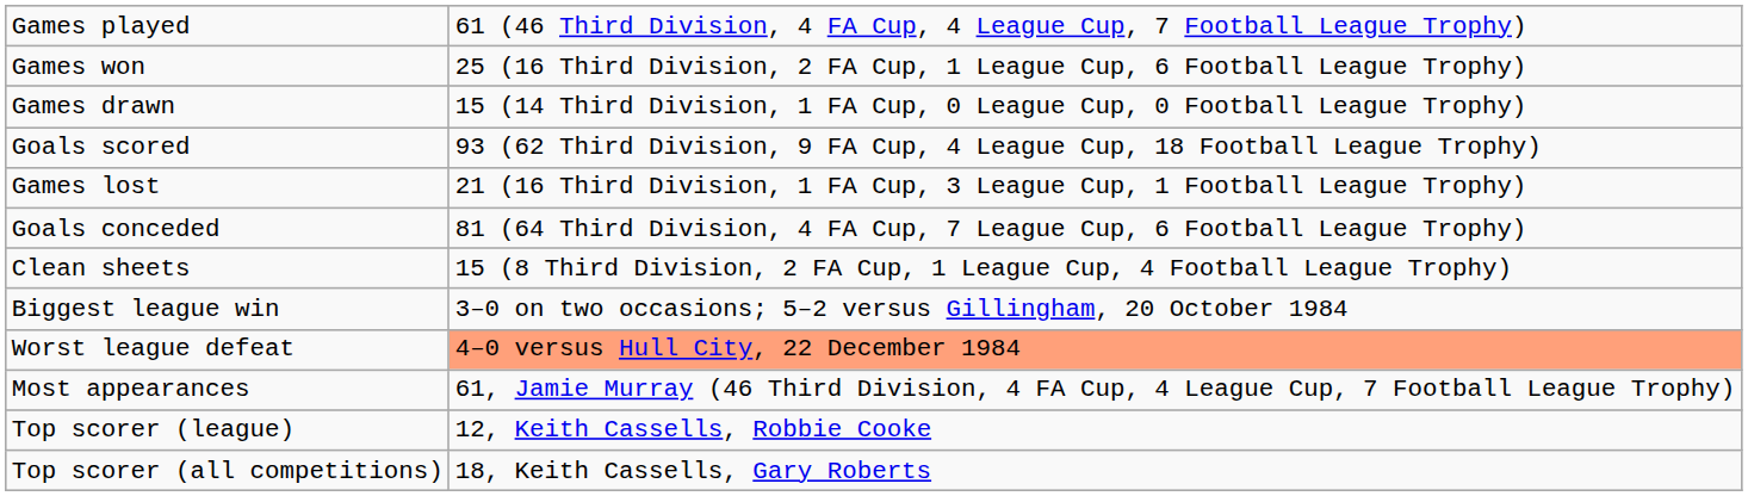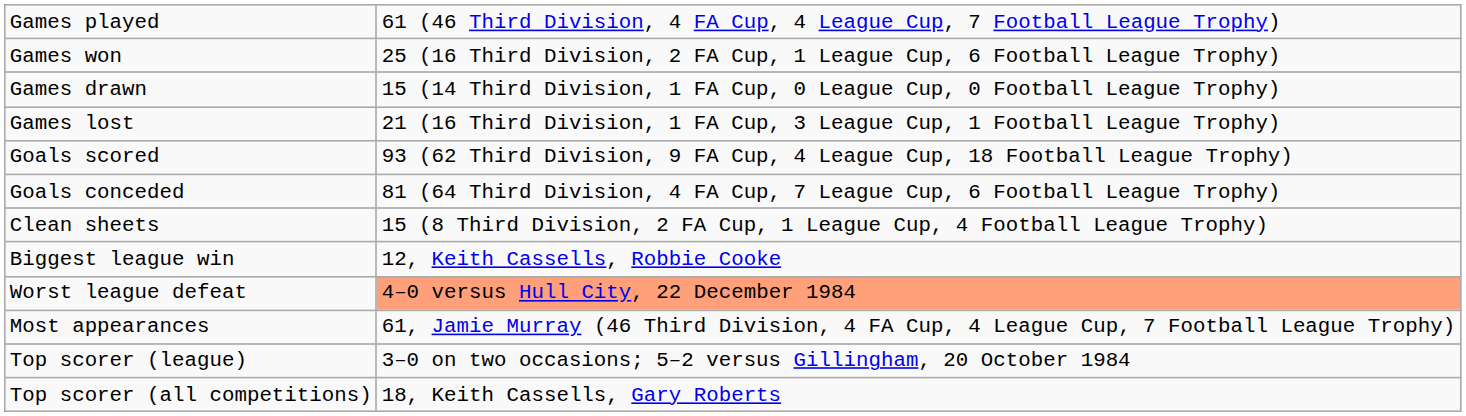 <table class="wikitable">
 <tr>
 <td>Games played</td>
 <td>61 (46 <a href='#'>Third Division</a>, 4 <a href='#'>FA Cup</a>, 4 <a href='#'>League Cup</a>, 7 <a href='#'>Football League Trophy</a>)</td>
 </tr>
 <tr>
 <td>Games won</td>
 <td>25 (16 Third Division, 2 FA Cup, 1 League Cup, 6 Football League Trophy)</td>
 </tr>
 <tr>
 <td>Games drawn</td>
 <td>15 (14 Third Division, 1 FA Cup, 0 League Cup, 0 Football League Trophy)</td>
 </tr>
 <tr>
+<td>Games lost</td>
+<td>21 (16 Third Division, 1 FA Cup, 3 League Cup, 1 Football League Trophy)</td>
+</tr>
+<tr>
 <td>Goals scored</td>
 <td>93 (62 Third Division, 9 FA Cup, 4 League Cup, 18 Football League Trophy)</td>
-</tr>
-<tr>
-<td>Games lost</td>
-<td>21 (16 Third Division, 1 FA Cup, 3 League Cup, 1 Football League Trophy)</td>
 </tr>
 <tr>
 <td>Goals conceded</td>
 <td>81 (64 Third Division, 4 FA Cup, 7 League Cup, 6 Football League Trophy)</td>
 </tr>
 <tr>
 <td>Clean sheets</td>
 <td>15 (8 Third Division, 2 FA Cup, 1 League Cup, 4 Football League Trophy)</td>
 </tr>
 <tr>
 <td>Biggest league win</td>
-<td>3–0 on two occasions; 5–2 versus <a href='#'>Gillingham</a>, 20 October 1984</td>
+<td>12, <a href='#'>Keith Cassells</a>, <a href='#'>Robbie Cooke</a></td>
 </tr>
 <tr>
 <td>Worst league defeat</td>
 <td style="background: lightsalmon;">4–0 versus <a href='#'>Hull City</a>, 22 December 1984</td>
 </tr>
 <tr>
 <td>Most appearances</td>
 <td>61, <a href='#'>Jamie Murray</a> (46 Third Division, 4 FA Cup, 4 League Cup, 7 Football League Trophy)</td>
 </tr>
 <tr>
 <td>Top scorer (league)</td>
-<td>12, <a href='#'>Keith Cassells</a>, <a href='#'>Robbie Cooke</a></td>
+<td>3–0 on two occasions; 5–2 versus <a href='#'>Gillingham</a>, 20 October 1984</td>
 </tr>
 <tr>
 <td>Top scorer (all competitions)</td>
 <td>18, Keith Cassells, <a href='#'>Gary Roberts</a></td>
 </tr>
 </table>
